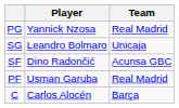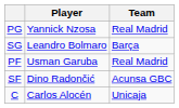 <table class="wikitable">
 <tr>
 <th style="text-align:center;"></th>
 <th style="text-align:center;">Player</th>
 <th style="text-align:center;">Team</th>
 </tr>
 <tr>
 <td style="text-align:center;"><a href='#'>PG</a></td>
 <td> <a href='#'>Yannick Nzosa</a></td>
 <td><a href='#'>Real Madrid</a></td>
 </tr>
 <tr>
 <td style="text-align:center;"><a href='#'>SG</a></td>
 <td> <a href='#'>Leandro Bolmaro</a></td>
-<td><a href='#'>Unicaja</a></td>
+<td><a href='#'>Barça</a></td>
+</tr>
+<tr>
+<td style="text-align:center;"><a href='#'>PF</a></td>
+<td> <a href='#'>Usman Garuba</a></td>
+<td><a href='#'>Real Madrid</a></td>
 </tr>
 <tr>
 <td style="text-align:center;"><a href='#'>SF</a></td>
 <td> <a href='#'>Dino Radončić</a></td>
 <td><a href='#'>Acunsa GBC</a></td>
 </tr>
 <tr>
-<td style="text-align:center;"><a href='#'>PF</a></td>
-<td> <a href='#'>Usman Garuba</a></td>
-<td><a href='#'>Real Madrid</a></td>
-</tr>
-<tr>
 <td style="text-align:center;"><a href='#'>C</a></td>
 <td> <a href='#'>Carlos Alocén</a></td>
-<td><a href='#'>Barça</a></td>
+<td><a href='#'>Unicaja</a></td>
 </tr>
 </table>
